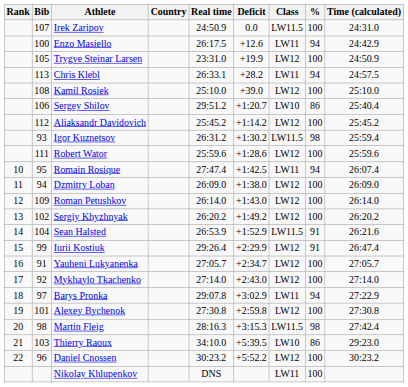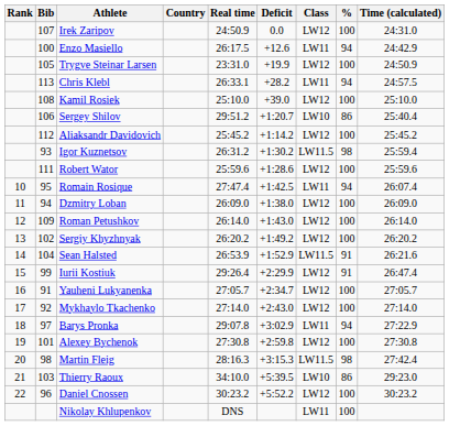 <table class="wikitable sortable" style="text-align:center">
 <tr>
 <th>Rank</th>
 <th>Bib</th>
 <th>Athlete</th>
 <th>Country</th>
 <th>Real time</th>
 <th>Deficit</th>
 <th>Class</th>
 <th>%</th>
 <th>Time (calculated)</th>
 </tr>
 <tr>
 <td></td>
 <td>107</td>
 <td align=left><a href='#'>Irek Zaripov</a></td>
 <td align=left></td>
 <td>24:50.9</td>
 <td>0.0</td>
-<td>LW11.5</td>
+<td>LW12</td>
 <td>100</td>
 <td>24:31.0</td>
 </tr>
 <tr>
 <td></td>
 <td>100</td>
 <td align=left><a href='#'>Enzo Masiello</a></td>
 <td align=left></td>
 <td>26:17.5</td>
 <td>+12.6</td>
 <td>LW11</td>
 <td>94</td>
 <td>24:42.9</td>
 </tr>
 <tr>
 <td></td>
 <td>105</td>
 <td align=left><a href='#'>Trygve Steinar Larsen</a></td>
 <td align=left></td>
 <td>23:31.0</td>
 <td>+19.9</td>
 <td>LW12</td>
 <td>100</td>
 <td>24:50.9</td>
 </tr>
 <tr>
 <td></td>
 <td>113</td>
 <td align=left><a href='#'>Chris Klebl</a></td>
 <td align=left></td>
 <td>26:33.1</td>
 <td>+28.2</td>
 <td>LW11</td>
 <td>94</td>
 <td>24:57.5</td>
 </tr>
 <tr>
 <td></td>
 <td>108</td>
 <td align=left><a href='#'>Kamil Rosiek</a></td>
 <td align=left></td>
 <td>25:10.0</td>
 <td>+39.0</td>
 <td>LW12</td>
 <td>100</td>
 <td>25:10.0</td>
 </tr>
 <tr>
 <td></td>
 <td>106</td>
 <td align=left><a href='#'>Sergey Shilov</a></td>
 <td align=left></td>
 <td>29:51.2</td>
 <td>+1:20.7</td>
 <td>LW10</td>
 <td>86</td>
 <td>25:40.4</td>
 </tr>
 <tr>
 <td></td>
 <td>112</td>
 <td align=left><a href='#'>Aliaksandr Davidovich</a></td>
 <td align=left></td>
 <td>25:45.2</td>
 <td>+1:14.2</td>
 <td>LW12</td>
 <td>100</td>
 <td>25:45.2</td>
 </tr>
 <tr>
 <td></td>
 <td>93</td>
 <td align=left><a href='#'>Igor Kuznetsov</a></td>
 <td align=left></td>
 <td>26:31.2</td>
 <td>+1:30.2</td>
 <td>LW11.5</td>
 <td>98</td>
 <td>25:59.4</td>
 </tr>
 <tr>
 <td></td>
 <td>111</td>
 <td align=left><a href='#'>Robert Wator</a></td>
 <td align=left></td>
 <td>25:59.6</td>
 <td>+1:28.6</td>
 <td>LW12</td>
 <td>100</td>
 <td>25:59.6</td>
 </tr>
 <tr>
 <td>10</td>
 <td>95</td>
 <td align=left><a href='#'>Romain Rosique</a></td>
 <td align=left></td>
 <td>27:47.4</td>
 <td>+1:42.5</td>
 <td>LW11</td>
 <td>94</td>
 <td>26:07.4</td>
 </tr>
 <tr>
 <td>11</td>
 <td>94</td>
 <td align=left><a href='#'>Dzmitry Loban</a></td>
 <td align=left></td>
 <td>26:09.0</td>
 <td>+1:38.0</td>
 <td>LW12</td>
 <td>100</td>
 <td>26:09.0</td>
 </tr>
 <tr>
 <td>12</td>
 <td>109</td>
 <td align=left><a href='#'>Roman Petushkov</a></td>
 <td align=left></td>
 <td>26:14.0</td>
 <td>+1:43.0</td>
 <td>LW12</td>
 <td>100</td>
 <td>26:14.0</td>
 </tr>
 <tr>
 <td>13</td>
 <td>102</td>
 <td align=left><a href='#'>Sergiy Khyzhnyak</a></td>
 <td align=left></td>
 <td>26:20.2</td>
 <td>+1:49.2</td>
 <td>LW12</td>
 <td>100</td>
 <td>26:20.2</td>
 </tr>
 <tr>
 <td>14</td>
 <td>104</td>
 <td align=left><a href='#'>Sean Halsted</a></td>
 <td align=left></td>
 <td>26:53.9</td>
 <td>+1:52.9</td>
 <td>LW11.5</td>
 <td>91</td>
 <td>26:21.6</td>
 </tr>
 <tr>
 <td>15</td>
 <td>99</td>
 <td align=left><a href='#'>Iurii Kostiuk</a></td>
 <td align=left></td>
 <td>29:26.4</td>
 <td>+2:29.9</td>
 <td>LW12</td>
 <td>91</td>
 <td>26:47.4</td>
 </tr>
 <tr>
 <td>16</td>
 <td>91</td>
 <td align=left><a href='#'>Yauheni Lukyanenka</a></td>
 <td align=left></td>
 <td>27:05.7</td>
 <td>+2:34.7</td>
 <td>LW12</td>
 <td>100</td>
 <td>27:05.7</td>
 </tr>
 <tr>
 <td>17</td>
 <td>92</td>
 <td align=left><a href='#'>Mykhaylo Tkachenko</a></td>
 <td align=left></td>
 <td>27:14.0</td>
 <td>+2:43.0</td>
 <td>LW12</td>
 <td>100</td>
 <td>27:14.0</td>
 </tr>
 <tr>
 <td>18</td>
 <td>97</td>
 <td align=left><a href='#'>Barys Pronka</a></td>
 <td align=left></td>
 <td>29:07.8</td>
 <td>+3:02.9</td>
 <td>LW11</td>
 <td>94</td>
 <td>27:22.9</td>
 </tr>
 <tr>
 <td>19</td>
 <td>101</td>
 <td align=left><a href='#'>Alexey Bychenok</a></td>
 <td align=left></td>
 <td>27:30.8</td>
 <td>+2:59.8</td>
 <td>LW12</td>
 <td>100</td>
 <td>27:30.8</td>
 </tr>
 <tr>
 <td>20</td>
 <td>98</td>
 <td align=left><a href='#'>Martin Fleig</a></td>
 <td align=left></td>
 <td>28:16.3</td>
 <td>+3:15.3</td>
 <td>LW11.5</td>
 <td>98</td>
 <td>27:42.4</td>
 </tr>
 <tr>
 <td>21</td>
 <td>103</td>
 <td align=left><a href='#'>Thierry Raoux</a></td>
 <td align=left></td>
 <td>34:10.0</td>
 <td>+5:39.5</td>
 <td>LW10</td>
 <td>86</td>
 <td>29:23.0</td>
 </tr>
 <tr>
 <td>22</td>
 <td>96</td>
 <td align=left><a href='#'>Daniel Cnossen</a></td>
 <td align=left></td>
 <td>30:23.2</td>
 <td>+5:52.2</td>
 <td>LW12</td>
 <td>100</td>
 <td>30:23.2</td>
 </tr>
 <tr>
 <td></td>
 <td></td>
 <td align=left><a href='#'>Nikolay Khlupenkov</a></td>
 <td align=left></td>
 <td>DNS</td>
 <td></td>
 <td>LW11</td>
 <td>100</td>
 <td></td>
 </tr>
 </table>
